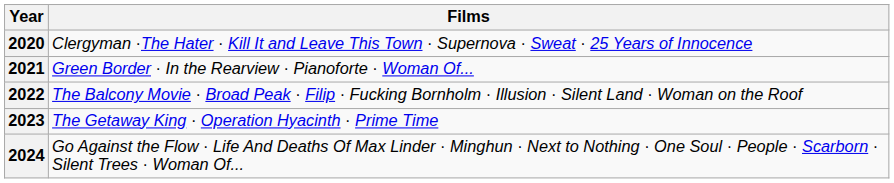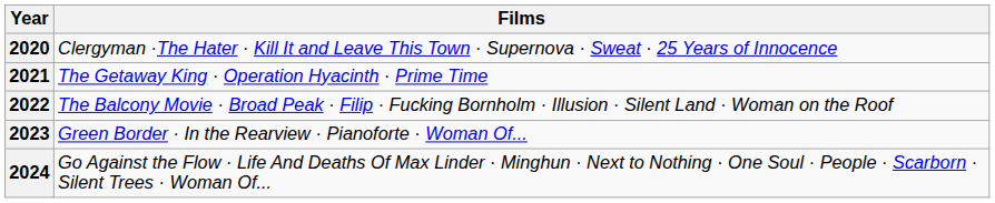 <table class="wikitable">
 <tr>
 <th>Year</th>
 <th>Films</th>
 </tr>
 <tr>
 <th>2020</th>
 <td><em>Clergyman</em> ·<em><a href='#'>The Hater</a></em> · <em><a href='#'>Kill It and Leave This Town</a></em> · <em>Supernova</em> · <em><a href='#'>Sweat</a></em> · <em><a href='#'>25 Years of Innocence</a></em></td>
 </tr>
 <tr>
 <th>2021</th>
-<td><em><a href='#'>Green Border</a></em> · <em>In the Rearview</em> · <em>Pianoforte</em> · <em><a href='#'>Woman Of...</a></em></td>
+<td><em><a href='#'>The Getaway King</a></em> · <em><a href='#'>Operation Hyacinth</a></em> · <em><a href='#'>Prime Time</a></em></td>
 </tr>
 <tr>
 <th>2022</th>
 <td><em><a href='#'>The Balcony Movie</a></em> · <em><a href='#'>Broad Peak</a></em> · <em><a href='#'>Filip</a></em> · <em>Fucking Bornholm</em> · <em>Illusion</em> · <em>Silent Land</em> · <em>Woman on the Roof</em></td>
 </tr>
 <tr>
 <th>2023</th>
-<td><em><a href='#'>The Getaway King</a></em> · <em><a href='#'>Operation Hyacinth</a></em> · <em><a href='#'>Prime Time</a></em></td>
+<td><em><a href='#'>Green Border</a></em> · <em>In the Rearview</em> · <em>Pianoforte</em> · <em><a href='#'>Woman Of...</a></em></td>
 </tr>
 <tr>
 <th>2024</th>
 <td><em>Go Against the Flow</em> · <em>Life And Deaths Of Max Linder</em> · <em>Minghun</em> · <em>Next to Nothing</em> · <em>One Soul</em> · <em>People</em> · <em><a href='#'>Scarborn</a></em> · <em>Silent Trees</em> · <em>Woman Of...</em></td>
 </tr>
 </table>
